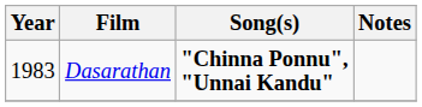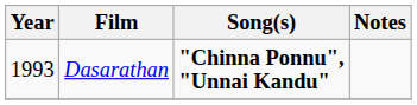 <table class="wikitable">
 <tr>
 <th>Year</th>
 <th>Film</th>
 <th>Song(s)</th>
 <th>Notes</th>
 </tr>
 <tr>
-<td>1983</td>
+<td>1993</td>
 <td><em><a href='#'>Dasarathan</a></em></td>
 <td><strong>"Chinna Ponnu",<br>"Unnai Kandu"</strong></td>
 <td></td>
 </tr>
 <tr>
 </tr>
 </table>
